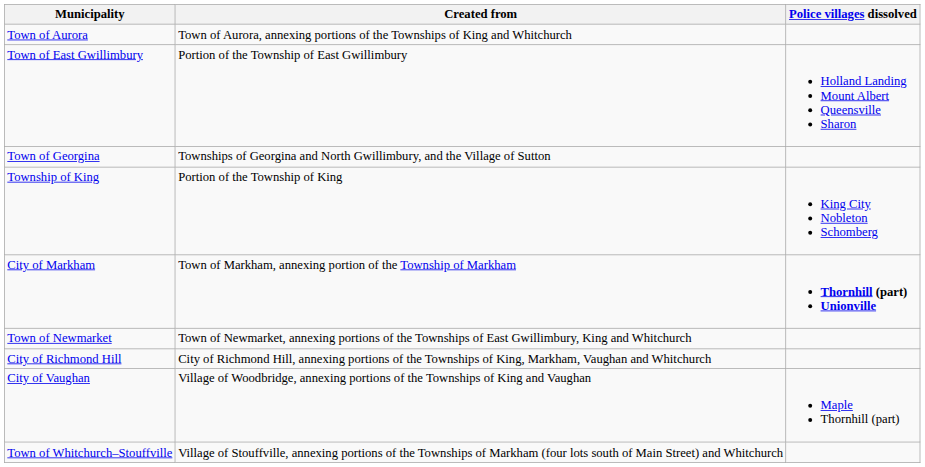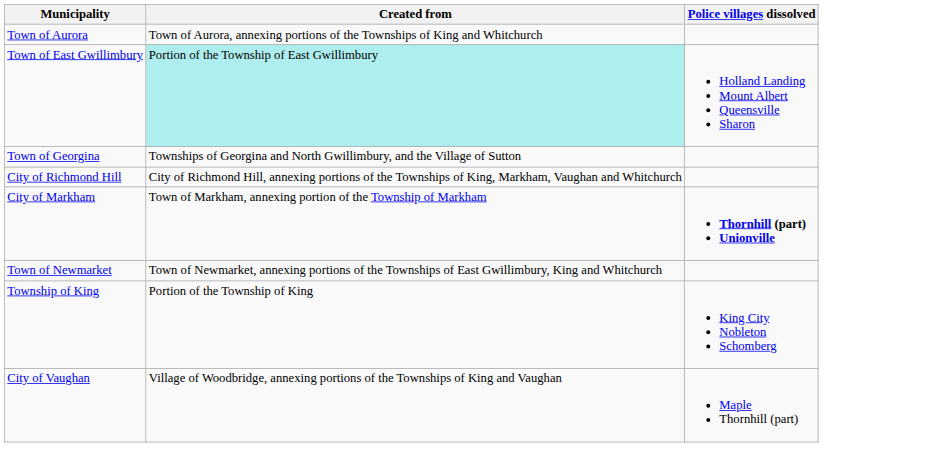 <table class="wikitable">
 <tr>
 <th>Municipality</th>
 <th>Created from</th>
 <th><a href='#'>Police villages</a> dissolved</th>
 </tr>
 <tr valign="top">
 <td><a href='#'>Town of Aurora</a></td>
 <td>Town of Aurora, annexing portions of the Townships of King and Whitchurch</td>
 <td></td>
 </tr>
 <tr valign="top">
 <td><a href='#'>Town of East Gwillimbury</a></td>
-<td>Portion of the Township of East Gwillimbury</td>
+<td style="background: paleturquoise;">Portion of the Township of East Gwillimbury</td>
 <td><br><ul><li><a href='#'>Holland Landing</a></li><li><a href='#'>Mount Albert</a></li><li><a href='#'>Queensville</a></li><li><a href='#'>Sharon</a></li></ul></td>
 </tr>
 <tr valign="top">
 <td><a href='#'>Town of Georgina</a></td>
 <td>Townships of Georgina and North Gwillimbury, and the Village of Sutton</td>
 <td></td>
 </tr>
 <tr valign="top">
-<td><a href='#'>Township of King</a></td>
-<td>Portion of the Township of King</td>
-<td><br><ul><li><a href='#'>King City</a></li><li><a href='#'>Nobleton</a></li><li><a href='#'>Schomberg</a></li></ul></td>
+<td><a href='#'>City of Richmond Hill</a></td>
+<td>City of Richmond Hill, annexing portions of the Townships of King, Markham, Vaughan and Whitchurch</td>
+<td></td>
 </tr>
 <tr valign="top">
 <td><a href='#'>City of Markham</a></td>
 <td>Town of Markham, annexing portion of the <a href='#'>Township of Markham</a></td>
 <td><strong><br><ul><li><a href='#'>Thornhill</a> (part)</li><li><a href='#'>Unionville</a></li></ul></strong></td>
 </tr>
 <tr valign="top">
 <td><a href='#'>Town of Newmarket</a></td>
 <td>Town of Newmarket, annexing portions of the Townships of East Gwillimbury, King and Whitchurch</td>
 <td></td>
 </tr>
 <tr valign="top">
-<td><a href='#'>City of Richmond Hill</a></td>
-<td>City of Richmond Hill, annexing portions of the Townships of King, Markham, Vaughan and Whitchurch</td>
-<td></td>
+<td><a href='#'>Township of King</a></td>
+<td>Portion of the Township of King</td>
+<td><br><ul><li><a href='#'>King City</a></li><li><a href='#'>Nobleton</a></li><li><a href='#'>Schomberg</a></li></ul></td>
 </tr>
 <tr valign="top">
 <td><a href='#'>City of Vaughan</a></td>
 <td>Village of Woodbridge, annexing portions of the Townships of King and Vaughan</td>
 <td><br><ul><li><a href='#'>Maple</a></li><li>Thornhill (part)</li></ul></td>
 </tr>
-<tr valign="top">
-<td><a href='#'>Town of Whitchurch–Stouffville</a></td>
-<td>Village of Stouffville, annexing portions of the Townships of Markham (four lots south of Main Street) and Whitchurch</td>
-<td></td>
-</tr>
 </table>
